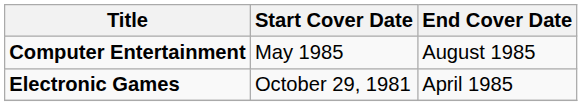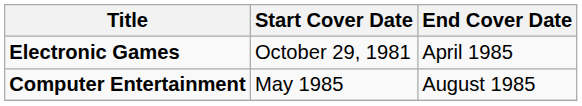 <table class="wikitable">
 <tr>
 <th>Title</th>
 <th>Start Cover Date</th>
 <th>End Cover Date</th>
 </tr>
 <tr>
+<td><strong>Electronic Games</strong></td>
+<td>October 29, 1981</td>
+<td>April 1985</td>
+</tr>
+<tr>
 <td><strong>Computer Entertainment</strong></td>
 <td>May 1985</td>
 <td>August 1985</td>
 </tr>
 <tr>
-<td><strong>Electronic Games</strong></td>
-<td>October 29, 1981</td>
-<td>April 1985</td>
-</tr>
-<tr>
 </tr>
 </table>
